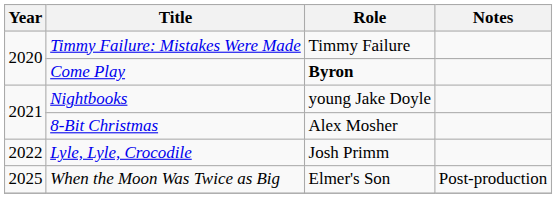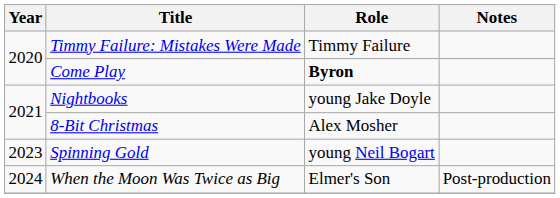 <table class="wikitable sortable">
 <tr>
 <th>Year</th>
 <th>Title</th>
 <th>Role</th>
 <th>Notes</th>
 </tr>
 <tr>
 <td Rowspan=2>2020</td>
 <td><em><a href='#'>Timmy Failure: Mistakes Were Made</a></em></td>
 <td>Timmy Failure</td>
 <td></td>
 </tr>
 <tr>
 <td><em><a href='#'>Come Play</a></em></td>
 <td><strong>Byron</strong></td>
 <td></td>
 </tr>
 <tr>
 <td Rowspan=2>2021</td>
 <td><em><a href='#'>Nightbooks</a></em></td>
 <td>young Jake Doyle</td>
 <td></td>
 </tr>
 <tr>
 <td><em><a href='#'>8-Bit Christmas</a></em></td>
 <td>Alex Mosher</td>
 <td></td>
 </tr>
 <tr>
-<td>2022</td>
-<td><em><a href='#'>Lyle, Lyle, Crocodile</a></em></td>
-<td>Josh Primm</td>
+<td>2023</td>
+<td><em><a href='#'>Spinning Gold</a></em></td>
+<td>young <a href='#'>Neil Bogart</a></td>
 <td></td>
 </tr>
 <tr>
-<td>2025</td>
+<td>2024</td>
 <td><em>When the Moon Was Twice as Big</em></td>
 <td>Elmer's Son</td>
 <td>Post-production</td>
 </tr>
 <tr>
 </tr>
 </table>
